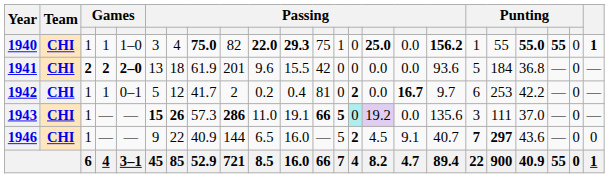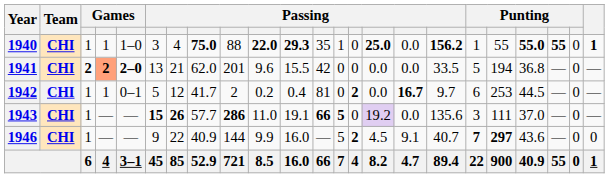 <table class="wikitable" style="text-align: center;">
 <tr>
 <th rowspan="2">Year</th>
 <th rowspan="2">Team</th>
 <th colspan="3">Games</th>
 <th colspan="12">Passing</th>
 <th colspan="5">Punting</th>
 <th rowspan="2"></th>
 </tr>
 <tr>
 <th></th>
 <th></th>
 <th></th>
 <th></th>
 <th></th>
 <th></th>
 <th></th>
 <th></th>
 <th></th>
 <th></th>
 <th></th>
 <th></th>
 <th></th>
 <th></th>
 <th></th>
 <th></th>
 <th></th>
 <th></th>
 <th></th>
 <th></th>
 </tr>
 <tr>
 <th><a href='#'>1940</a></th>
 <th style="background:#ffe6bd;"><a href='#'>CHI</a></th>
 <td>1</td>
 <td>1</td>
 <td>1–0</td>
 <td>3</td>
 <td>4</td>
 <td><strong>75.0</strong></td>
-<td>82</td>
+<td>88</td>
 <td><strong>22.0</strong></td>
 <td><strong>29.3</strong></td>
-<td>75</td>
+<td>35</td>
 <td>1</td>
 <td>0</td>
 <td><strong>25.0</strong></td>
 <td>0.0</td>
 <td><strong>156.2</strong></td>
 <td>1</td>
 <td>55</td>
 <td><strong>55.0</strong></td>
 <td><strong>55</strong></td>
 <td>0</td>
 <td><strong>1</strong></td>
 </tr>
 <tr>
 <th><a href='#'>1941</a></th>
 <th style="background:#ffe6bd;"><a href='#'>CHI</a></th>
 <td><strong>2</strong></td>
-<td><strong>2</strong></td>
+<td style="background: lightsalmon;"><strong>2</strong></td>
 <td><strong>2–0</strong></td>
 <td>13</td>
-<td>18</td>
-<td>61.9</td>
+<td>21</td>
+<td>62.0</td>
 <td>201</td>
 <td>9.6</td>
 <td>15.5</td>
 <td>42</td>
 <td>0</td>
 <td>0</td>
 <td>0.0</td>
 <td>0.0</td>
-<td>93.6</td>
+<td>33.5</td>
 <td>5</td>
-<td>184</td>
+<td>194</td>
 <td>36.8</td>
 <td>—</td>
 <td>0</td>
 <td>—</td>
 </tr>
 <tr>
 <th><a href='#'>1942</a></th>
 <th><a href='#'>CHI</a></th>
 <td>1</td>
 <td>1</td>
 <td>0–1</td>
 <td>5</td>
 <td>12</td>
 <td>41.7</td>
 <td>2</td>
 <td>0.2</td>
 <td>0.4</td>
 <td>81</td>
 <td>0</td>
 <td><strong>2</strong></td>
 <td>0.0</td>
 <td><strong>16.7</strong></td>
 <td>9.7</td>
 <td>6</td>
 <td>253</td>
-<td>42.2</td>
+<td>44.5</td>
 <td>—</td>
 <td>0</td>
 <td>—</td>
 </tr>
 <tr>
 <th><a href='#'>1943</a></th>
 <th style="background:#ffe6bd;"><a href='#'>CHI</a></th>
 <td>1</td>
 <td>—</td>
 <td>—</td>
 <td><strong>15</strong></td>
 <td><strong>26</strong></td>
-<td>57.3</td>
+<td>57.7</td>
 <td><strong>286</strong></td>
 <td>11.0</td>
 <td>19.1</td>
 <td><strong>66</strong></td>
 <td><strong>5</strong></td>
-<td style="background: paleturquoise;">0</td>
+<td>0</td>
 <td style="background:#e0cef2;">19.2</td>
 <td>0.0</td>
 <td>135.6</td>
 <td>3</td>
 <td>111</td>
 <td>37.0</td>
 <td>—</td>
 <td>0</td>
 <td>—</td>
 </tr>
 <tr>
 <th><a href='#'>1946</a></th>
 <th style="background:#ffe6bd;"><a href='#'>CHI</a></th>
 <td>1</td>
 <td>—</td>
 <td>—</td>
 <td>9</td>
 <td>22</td>
 <td>40.9</td>
 <td>144</td>
-<td>6.5</td>
+<td>9.9</td>
 <td>16.0</td>
 <td>—</td>
 <td>5</td>
 <td><strong>2</strong></td>
 <td>4.5</td>
 <td>9.1</td>
 <td>40.7</td>
 <td><strong>7</strong></td>
 <td><strong>297</strong></td>
 <td>43.6</td>
 <td>—</td>
 <td>0</td>
 <td>0</td>
 </tr>
 <tr>
 <th colspan="2"></th>
 <th>6</th>
 <th><u>4</u></th>
 <th><u>3–1</u></th>
 <th>45</th>
 <th>85</th>
 <th>52.9</th>
 <th>721</th>
 <th>8.5</th>
 <th>16.0</th>
 <th>66</th>
 <th>7</th>
 <th>4</th>
 <th>8.2</th>
 <th>4.7</th>
 <th>89.4</th>
 <th>22</th>
 <th>900</th>
 <th>40.9</th>
 <th>55</th>
 <th>0</th>
 <th><u>1</u></th>
 </tr>
 </table>
